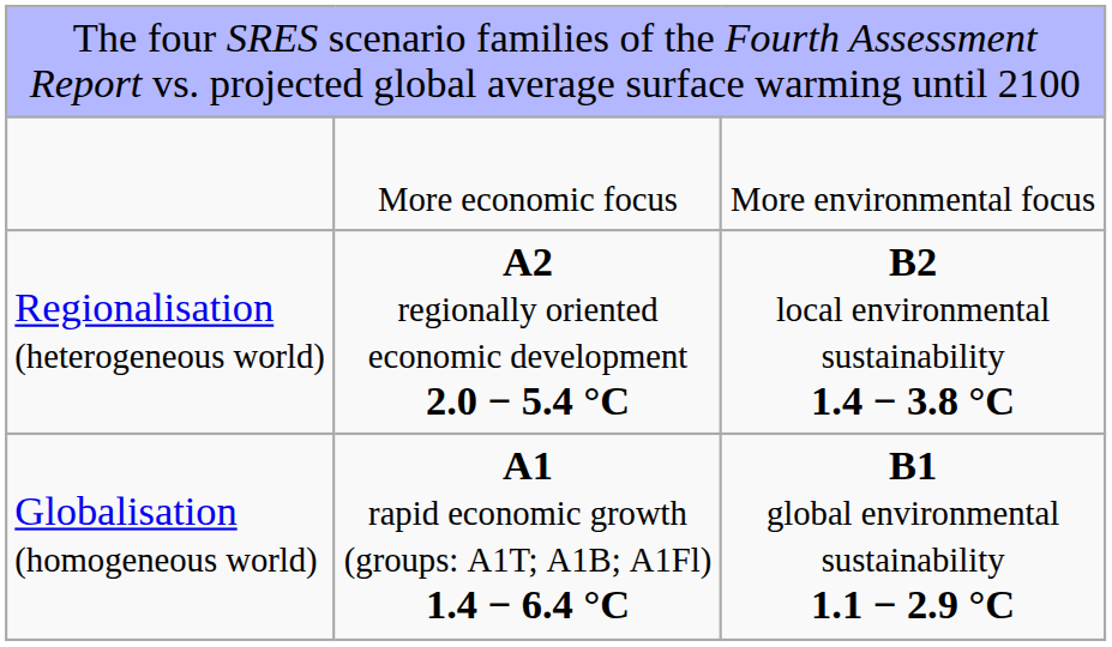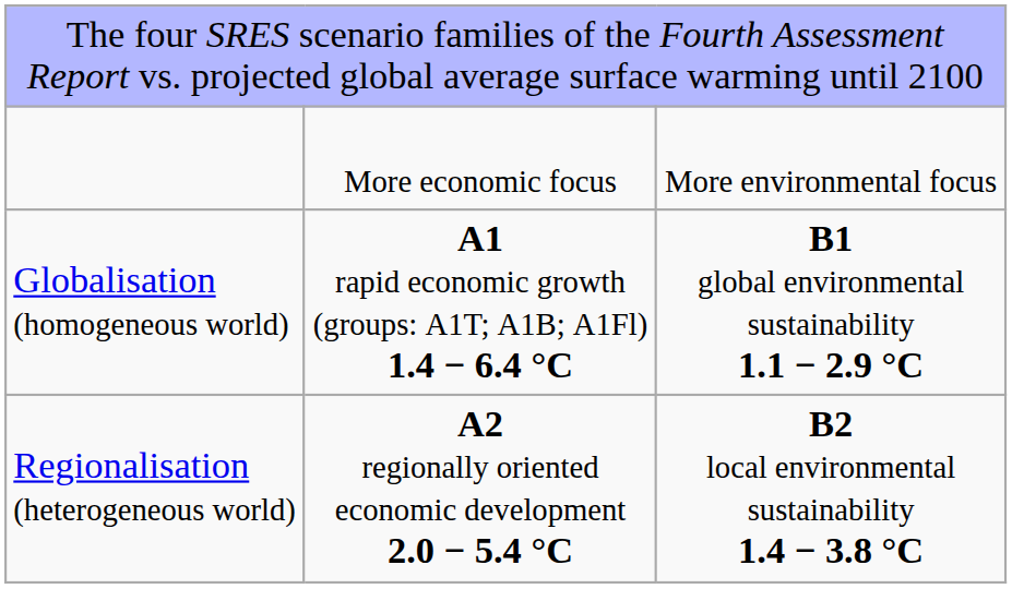 <table class="wikitable" align="right" border="1" width="350"  style="margin: 0 10px 5px;">
 <tr>
 <td colspan="3" align="center" style="background:#B3B7FF">The four <em>SRES</em> scenario families of the <em>Fourth Assessment Report</em> vs. projected global average surface warming until 2100</td>
 </tr>
 <tr style="text-align:center;">
 <td><small></small></td>
 <td><br><small>More economic focus</small></td>
 <td><br><small>More environmental focus</small></td>
 </tr>
 <tr valign="middle">
+<td><a href='#'>Globalisation</a><br><small>(homogeneous world)</small></td>
+<td align="center"><strong>A1</strong><br> <small>rapid economic growth</small><br><small>(groups: A1T; A1B; A1Fl)</small><br><strong>1.4 − 6.4 °C</strong></td>
+<td align="center"><strong>B1</strong><br><small>global environmental sustainability</small><small> </small><br><strong>1.1 − 2.9 °C</strong></td>
+</tr>
+<tr valign="middle">
 <td><a href='#'>Regionalisation</a><br><small>(heterogeneous world)</small></td>
 <td align="center"><strong>A2</strong><br><small>regionally oriented<br>economic development</small><br><strong>2.0 − 5.4 °C</strong></td>
 <td align="center"><strong>B2</strong><br><small>local environmental sustainability</small><br><strong>1.4 − 3.8 °C</strong></td>
 </tr>
-<tr valign="middle">
-<td><a href='#'>Globalisation</a><br><small>(homogeneous world)</small></td>
-<td align="center"><strong>A1</strong><br> <small>rapid economic growth</small><br><small>(groups: A1T; A1B; A1Fl)</small><br><strong>1.4 − 6.4 °C</strong></td>
-<td align="center"><strong>B1</strong><br><small>global environmental sustainability</small><small> </small><br><strong>1.1 − 2.9 °C</strong></td>
-</tr>
 </table>
